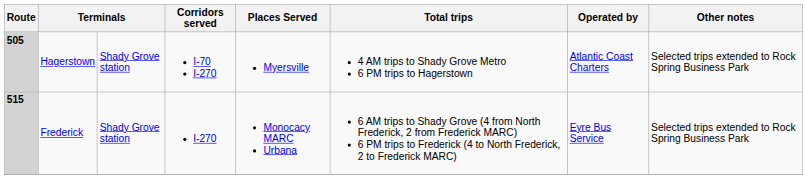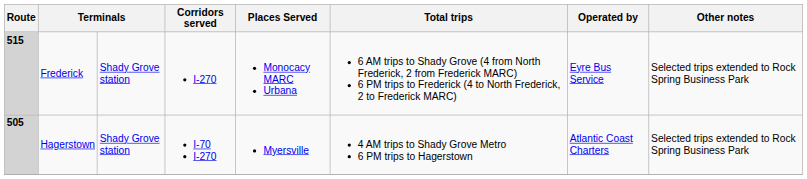 <table class="wikitable">
 <tr>
 <th>Route</th>
 <th colspan="2">Terminals</th>
 <th>Corridors served</th>
 <th>Places Served</th>
 <th>Total trips</th>
 <th>Operated by</th>
 <th>Other notes</th>
+</tr>
+<tr>
+<td style="background:lightgray; color:black; vertical-align:top"><div><strong>515</strong></div></td>
+<td><a href='#'>Frederick</a></td>
+<td><a href='#'>Shady Grove station</a></td>
+<td><br><ul><li><a href='#'>I-270</a></li></ul></td>
+<td><br><ul><li><a href='#'>Monocacy MARC</a></li><li><a href='#'>Urbana</a></li></ul></td>
+<td><br><ul><li>6 AM trips to Shady Grove (4 from North Frederick, 2 from Frederick MARC)</li><li>6 PM trips to Frederick (4 to North Frederick, 2 to Frederick MARC)</li></ul></td>
+<td><a href='#'>Eyre Bus Service</a></td>
+<td>Selected trips extended to Rock Spring Business Park</td>
 </tr>
 <tr>
 <td style="background:lightgray; color:black; vertical-align:top"><div><strong>505</strong></div></td>
 <td><a href='#'>Hagerstown</a></td>
 <td><a href='#'>Shady Grove station</a></td>
 <td><br><ul><li><a href='#'>I-70</a></li><li><a href='#'>I-270</a></li></ul></td>
 <td><br><ul><li><a href='#'>Myersville</a></li></ul></td>
 <td><br><ul><li>4 AM trips to Shady Grove Metro</li><li>6 PM trips to Hagerstown</li></ul></td>
 <td><a href='#'>Atlantic Coast Charters</a></td>
 <td>Selected trips extended to Rock Spring Business Park</td>
 </tr>
 <tr>
-<td style="background:lightgray; color:black; vertical-align:top"><div><strong>515</strong></div></td>
-<td><a href='#'>Frederick</a></td>
-<td><a href='#'>Shady Grove station</a></td>
-<td><br><ul><li><a href='#'>I-270</a></li></ul></td>
-<td><br><ul><li><a href='#'>Monocacy MARC</a></li><li><a href='#'>Urbana</a></li></ul></td>
-<td><br><ul><li>6 AM trips to Shady Grove (4 from North Frederick, 2 from Frederick MARC)</li><li>6 PM trips to Frederick (4 to North Frederick, 2 to Frederick MARC)</li></ul></td>
-<td><a href='#'>Eyre Bus Service</a></td>
-<td>Selected trips extended to Rock Spring Business Park</td>
-</tr>
-<tr>
 </tr>
 </table>
